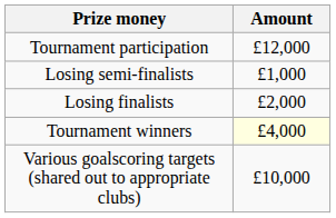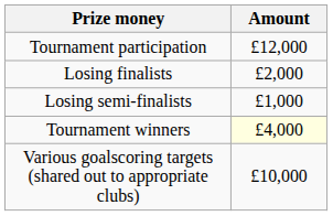 <table class="wikitable" style="text-align:center;">
 <tr>
 <th width=200>Prize money</th>
 <th width=80>Amount</th>
 </tr>
 <tr>
 <td>Tournament participation</td>
 <td>£12,000</td>
 </tr>
 <tr>
+<td>Losing finalists</td>
+<td>£2,000</td>
+</tr>
+<tr>
 <td>Losing semi-finalists</td>
 <td>£1,000</td>
-</tr>
-<tr>
-<td>Losing finalists</td>
-<td>£2,000</td>
 </tr>
 <tr>
 <td>Tournament winners</td>
 <td style="background: lightyellow;">£4,000</td>
 </tr>
 <tr>
 <td>Various goalscoring targets (shared out to appropriate clubs)</td>
 <td>£10,000</td>
 </tr>
 </table>
